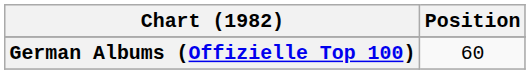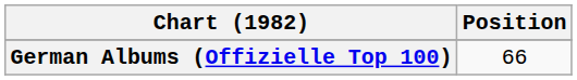 <table class="wikitable sortable plainrowheaders" style="text-align:center">
 <tr>
 <th scope="col">Chart (1982)</th>
 <th scope="col">Position</th>
 </tr>
 <tr>
 </tr>
 <tr>
 <th scope="row">German Albums (<a href='#'>Offizielle Top 100</a>)</th>
-<td>60</td>
+<td>66</td>
 </tr>
 </table>
